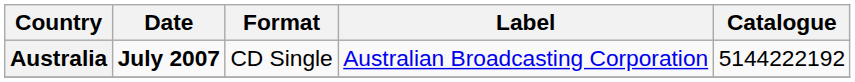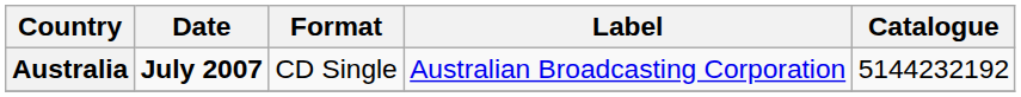 <table class="wikitable plainrowheaders">
 <tr>
 <th scope="col">Country</th>
 <th scope="col">Date</th>
 <th scope="col">Format</th>
 <th scope="col">Label</th>
 <th scope="col">Catalogue</th>
 </tr>
 <tr>
 <th scope="row">Australia</th>
 <td><strong>July 2007</strong></td>
 <td>CD Single</td>
 <td><a href='#'>Australian Broadcasting Corporation</a></td>
-<td>5144222192</td>
+<td>5144232192</td>
 </tr>
 <tr>
 </tr>
 </table>
